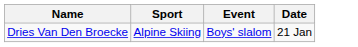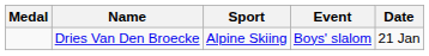 <table class="wikitable sortable" style="font-size:90%">
 <tr>
+<th>Medal</th>
 <th>Name</th>
 <th>Sport</th>
 <th>Event</th>
 <th>Date</th>
 </tr>
 <tr>
+<td></td>
 <td><a href='#'>Dries Van Den Broecke</a></td>
 <td><a href='#'>Alpine Skiing</a></td>
 <td><a href='#'>Boys' slalom</a></td>
 <td>21 Jan</td>
 </tr>
 </table>
